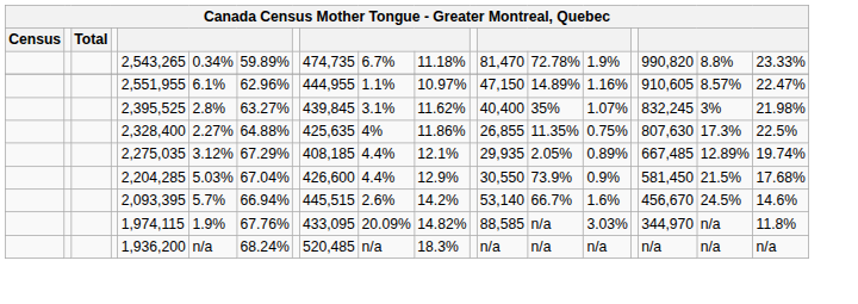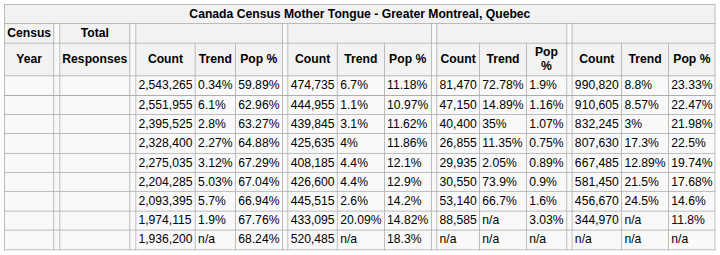 <table class="wikitable">
 <tr>
 <th colspan="19">Canada Census Mother Tongue - Greater Montreal, Quebec</th>
 </tr>
 <tr>
 <th>Census</th>
 <td></td>
 <th>Total</th>
 <td colspan="1"></td>
 <th colspan="3"></th>
 <td colspan="1"></td>
 <th colspan="3"></th>
 <td colspan="1"></td>
 <th colspan="3"></th>
 <td colspan="1"></td>
 <th colspan="3"></th>
+</tr>
+<tr>
+<th>Year</th>
+<td></td>
+<th>Responses</th>
+<td></td>
+<th>Count</th>
+<th>Trend</th>
+<th>Pop %</th>
+<td></td>
+<th>Count</th>
+<th>Trend</th>
+<th>Pop %</th>
+<td></td>
+<th>Count</th>
+<th>Trend</th>
+<th>Pop %</th>
+<td></td>
+<th>Count</th>
+<th>Trend</th>
+<th>Pop %</th>
 </tr>
 <tr>
 <td></td>
 <td></td>
 <td></td>
 <td></td>
 <td>2,543,265</td>
 <td> 0.34%</td>
 <td>59.89%</td>
 <td></td>
 <td>474,735</td>
 <td> 6.7%</td>
 <td>11.18%</td>
 <td></td>
 <td>81,470</td>
 <td> 72.78%</td>
 <td>1.9%</td>
 <td></td>
 <td>990,820</td>
 <td> 8.8%</td>
 <td>23.33%</td>
 </tr>
 <tr>
 </tr>
 <tr>
 <td></td>
 <td></td>
 <td></td>
 <td></td>
 <td>2,551,955</td>
 <td> 6.1%</td>
 <td>62.96%</td>
 <td></td>
 <td>444,955</td>
 <td> 1.1%</td>
 <td>10.97%</td>
 <td></td>
 <td>47,150</td>
 <td> 14.89%</td>
 <td>1.16%</td>
 <td></td>
 <td>910,605</td>
 <td> 8.57%</td>
 <td>22.47%</td>
 </tr>
 <tr>
 <td></td>
 <td></td>
 <td></td>
 <td></td>
 <td>2,395,525</td>
 <td> 2.8%</td>
 <td>63.27%</td>
 <td></td>
 <td>439,845</td>
 <td> 3.1%</td>
 <td>11.62%</td>
 <td></td>
 <td>40,400</td>
 <td> 35%</td>
 <td>1.07%</td>
 <td></td>
 <td>832,245</td>
 <td> 3%</td>
 <td>21.98%</td>
 </tr>
 <tr>
 <td></td>
 <td></td>
 <td></td>
 <td></td>
 <td>2,328,400</td>
 <td> 2.27%</td>
 <td>64.88%</td>
 <td></td>
 <td>425,635</td>
 <td> 4%</td>
 <td>11.86%</td>
 <td></td>
 <td>26,855</td>
 <td> 11.35%</td>
 <td>0.75%</td>
 <td></td>
 <td>807,630</td>
 <td> 17.3%</td>
 <td>22.5%</td>
 </tr>
 <tr>
 <td></td>
 <td></td>
 <td></td>
 <td></td>
 <td>2,275,035</td>
 <td> 3.12%</td>
 <td>67.29%</td>
 <td></td>
 <td>408,185</td>
 <td> 4.4%</td>
 <td>12.1%</td>
 <td></td>
 <td>29,935</td>
 <td> 2.05%</td>
 <td>0.89%</td>
 <td></td>
 <td>667,485</td>
 <td> 12.89%</td>
 <td>19.74%</td>
 </tr>
 <tr>
 <td></td>
 <td></td>
 <td></td>
 <td></td>
 <td>2,204,285</td>
 <td> 5.03%</td>
 <td>67.04%</td>
 <td></td>
 <td>426,600</td>
 <td> 4.4%</td>
 <td>12.9%</td>
 <td></td>
 <td>30,550</td>
 <td> 73.9%</td>
 <td>0.9%</td>
 <td></td>
 <td>581,450</td>
 <td> 21.5%</td>
 <td>17.68%</td>
 </tr>
 <tr>
 <td></td>
 <td></td>
 <td></td>
 <td></td>
 <td>2,093,395</td>
 <td> 5.7%</td>
 <td>66.94%</td>
 <td></td>
 <td>445,515</td>
 <td> 2.6%</td>
 <td>14.2%</td>
 <td></td>
 <td>53,140</td>
 <td> 66.7%</td>
 <td>1.6%</td>
 <td></td>
 <td>456,670</td>
 <td> 24.5%</td>
 <td>14.6%</td>
 </tr>
 <tr>
 <td></td>
 <td></td>
 <td></td>
 <td></td>
 <td>1,974,115</td>
 <td> 1.9%</td>
 <td>67.76%</td>
 <td></td>
 <td>433,095</td>
 <td> 20.09%</td>
 <td>14.82%</td>
 <td></td>
 <td>88,585</td>
 <td>n/a</td>
 <td>3.03%</td>
 <td></td>
 <td>344,970</td>
 <td>n/a</td>
 <td>11.8%</td>
 </tr>
 <tr>
 <td></td>
 <td></td>
 <td></td>
 <td></td>
 <td>1,936,200</td>
 <td>n/a</td>
 <td>68.24%</td>
 <td></td>
 <td>520,485</td>
 <td>n/a</td>
 <td>18.3%</td>
 <td></td>
 <td>n/a</td>
 <td>n/a</td>
 <td>n/a</td>
 <td></td>
 <td>n/a</td>
 <td>n/a</td>
 <td>n/a</td>
 </tr>
 </table>
